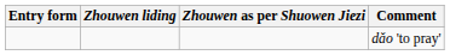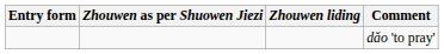 <table class="wikitable">
 <tr>
 <th>Entry form</th>
+<th><em>Zhouwen</em> as per <em>Shuowen Jiezi</em></th>
 <th><em>Zhouwen liding</em></th>
-<th><em>Zhouwen</em> as per <em>Shuowen Jiezi</em></th>
 <th>Comment</th>
 </tr>
 <tr>
 <td></td>
 <td></td>
 <td></td>
 <td><em>dǎo</em> 'to pray'</td>
 </tr>
 </table>
